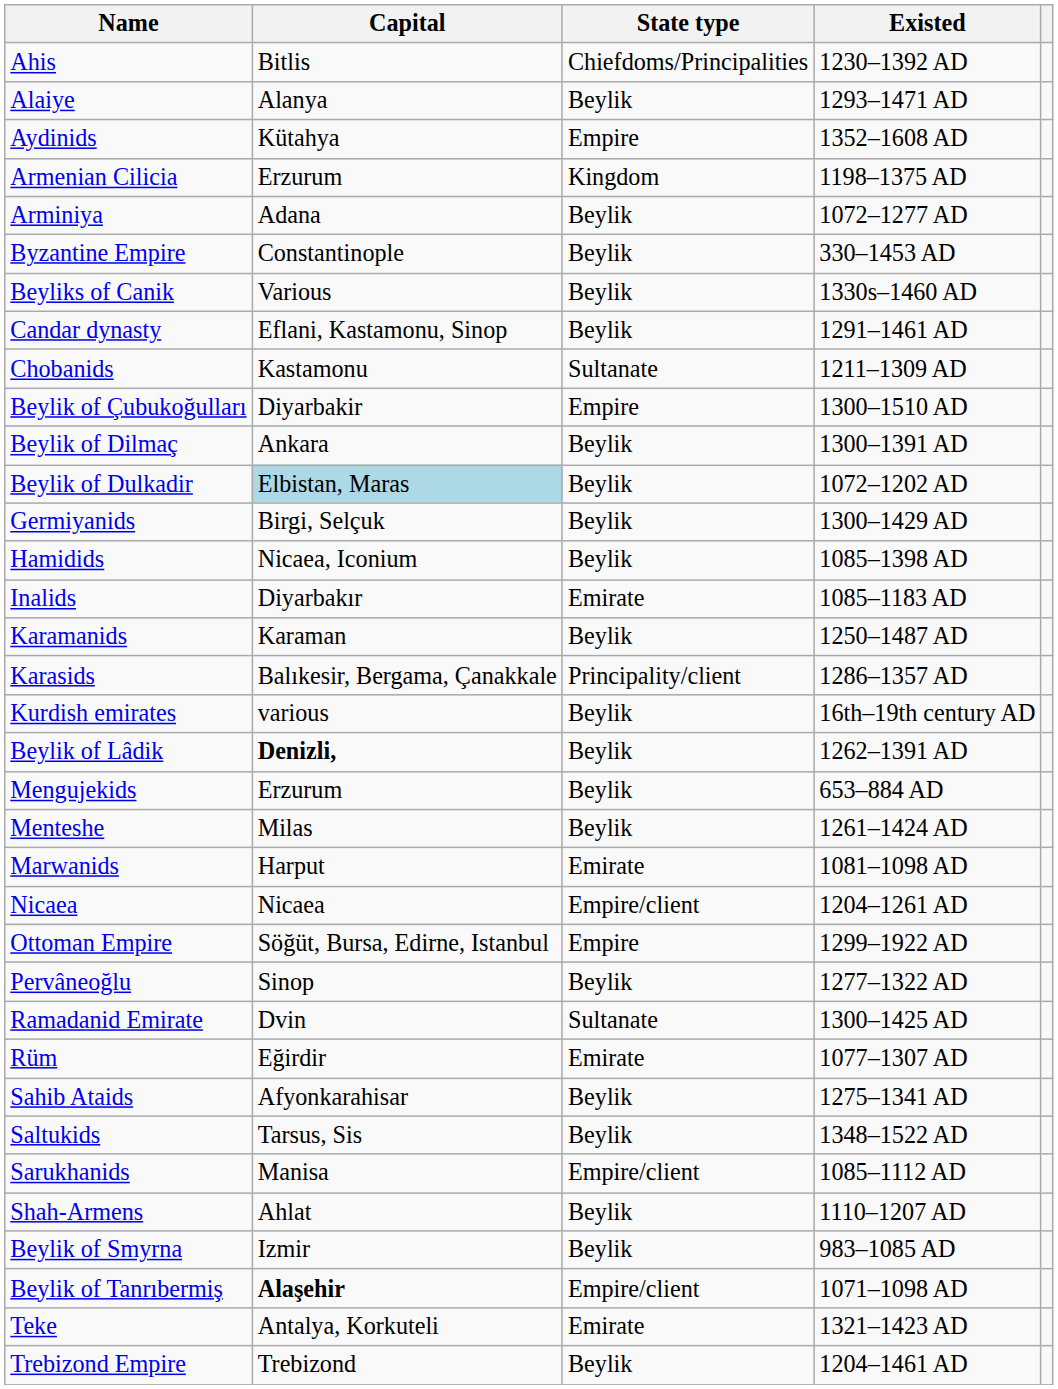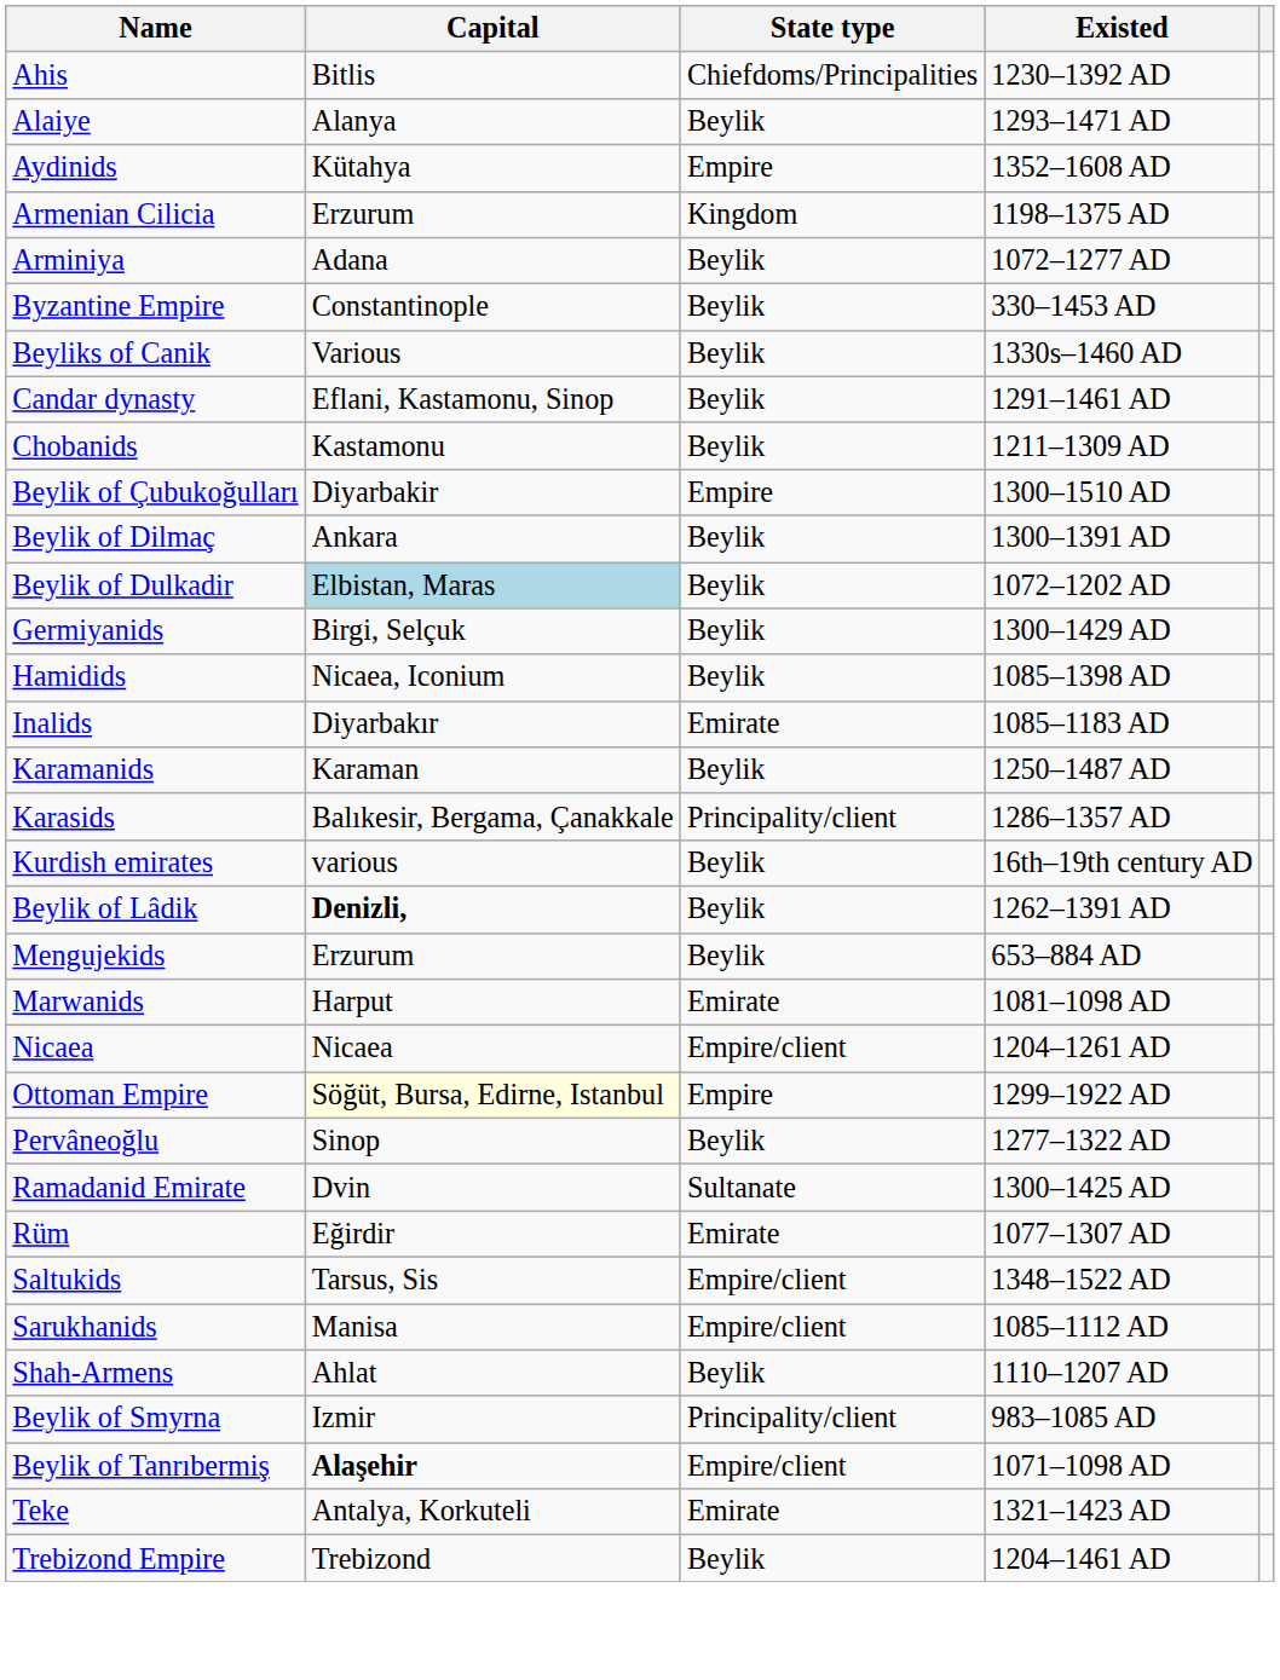 <table class="wikitable sortable" border="1">
 <tr>
 <th>Name</th>
 <th>Capital</th>
 <th>State type</th>
 <th>Existed</th>
 <th></th>
 </tr>
 <tr>
 <td><a href='#'>Ahis</a></td>
 <td>Bitlis</td>
 <td>Chiefdoms/Principalities</td>
 <td>1230–1392 AD</td>
 <td></td>
 </tr>
 <tr>
 <td><a href='#'>Alaiye</a></td>
 <td>Alanya</td>
 <td>Beylik</td>
 <td>1293–1471 AD</td>
 <td></td>
 </tr>
 <tr>
 <td><a href='#'>Aydinids</a></td>
 <td>Kütahya</td>
 <td>Empire</td>
 <td>1352–1608 AD</td>
 <td></td>
 </tr>
 <tr>
 <td><a href='#'>Armenian Cilicia</a></td>
 <td>Erzurum</td>
 <td>Kingdom</td>
 <td>1198–1375 AD</td>
 <td></td>
 </tr>
 <tr>
 <td><a href='#'>Arminiya</a></td>
 <td>Adana</td>
 <td>Beylik</td>
 <td>1072–1277 AD</td>
 <td></td>
 </tr>
 <tr>
 <td><a href='#'>Byzantine Empire</a></td>
 <td>Constantinople</td>
 <td>Beylik</td>
 <td>330–1453 AD</td>
 <td></td>
 </tr>
 <tr>
 <td><a href='#'>Beyliks of Canik</a></td>
 <td>Various</td>
 <td>Beylik</td>
 <td>1330s–1460 AD</td>
 <td></td>
 </tr>
 <tr>
 <td><a href='#'>Candar dynasty</a></td>
 <td>Eflani, Kastamonu, Sinop</td>
 <td>Beylik</td>
 <td>1291–1461 AD</td>
 <td></td>
 </tr>
 <tr>
 <td><a href='#'>Chobanids</a></td>
 <td>Kastamonu</td>
-<td>Sultanate</td>
+<td>Beylik</td>
 <td>1211–1309 AD</td>
 <td></td>
 </tr>
 <tr>
 <td><a href='#'>Beylik of Çubukoğulları</a></td>
 <td>Diyarbakir</td>
 <td>Empire</td>
 <td>1300–1510 AD</td>
 <td></td>
 </tr>
 <tr>
 <td><a href='#'>Beylik of Dilmaç</a></td>
 <td>Ankara</td>
 <td>Beylik</td>
 <td>1300–1391 AD</td>
 <td></td>
 </tr>
 <tr>
 <td><a href='#'>Beylik of Dulkadir</a></td>
 <td style="background: lightblue;">Elbistan, Maras</td>
 <td>Beylik</td>
 <td>1072–1202 AD</td>
 <td></td>
 </tr>
 <tr>
 <td><a href='#'>Germiyanids</a></td>
 <td>Birgi, Selçuk</td>
 <td>Beylik</td>
 <td>1300–1429 AD</td>
 <td></td>
 </tr>
 <tr>
 <td><a href='#'>Hamidids</a></td>
 <td>Nicaea, Iconium</td>
 <td>Beylik</td>
 <td>1085–1398 AD</td>
 <td></td>
 </tr>
 <tr>
 <td><a href='#'>Inalids</a></td>
 <td>Diyarbakır</td>
 <td>Emirate</td>
 <td>1085–1183 AD</td>
 <td></td>
 </tr>
 <tr>
 <td><a href='#'>Karamanids</a></td>
 <td>Karaman</td>
 <td>Beylik</td>
 <td>1250–1487 AD</td>
 <td></td>
 </tr>
 <tr>
 <td><a href='#'>Karasids</a></td>
 <td>Balıkesir, Bergama, Çanakkale</td>
 <td>Principality/client</td>
 <td>1286–1357 AD</td>
 <td></td>
 </tr>
 <tr>
 <td><a href='#'>Kurdish emirates</a></td>
 <td>various</td>
 <td>Beylik</td>
 <td>16th–19th century AD</td>
 <td></td>
 </tr>
 <tr>
 <td><a href='#'>Beylik of Lâdik</a></td>
 <td><strong>Denizli,</strong></td>
 <td>Beylik</td>
 <td>1262–1391 AD</td>
 <td></td>
 </tr>
 <tr>
 <td><a href='#'>Mengujekids</a></td>
 <td>Erzurum</td>
 <td>Beylik</td>
 <td>653–884 AD</td>
 <td></td>
 </tr>
 <tr>
-<td><a href='#'>Menteshe</a></td>
-<td>Milas</td>
-<td>Beylik</td>
-<td>1261–1424 AD</td>
-<td></td>
-</tr>
-<tr>
 <td><a href='#'>Marwanids</a></td>
 <td>Harput</td>
 <td>Emirate</td>
 <td>1081–1098 AD</td>
 <td></td>
 </tr>
 <tr>
 <td><a href='#'>Nicaea</a></td>
 <td>Nicaea</td>
 <td>Empire/client</td>
 <td>1204–1261 AD</td>
 <td></td>
 </tr>
 <tr>
 <td><a href='#'>Ottoman Empire</a></td>
-<td>Söğüt, Bursa, Edirne, Istanbul</td>
+<td style="background: lightyellow;">Söğüt, Bursa, Edirne, Istanbul</td>
 <td>Empire</td>
 <td>1299–1922 AD</td>
 <td></td>
 </tr>
 <tr>
 <td><a href='#'>Pervâneoğlu</a></td>
 <td>Sinop</td>
 <td>Beylik</td>
 <td>1277–1322 AD</td>
 <td></td>
 </tr>
 <tr>
 <td><a href='#'>Ramadanid Emirate</a></td>
 <td>Dvin</td>
 <td>Sultanate</td>
 <td>1300–1425 AD</td>
 <td></td>
 </tr>
 <tr>
 <td><a href='#'>Rüm</a></td>
 <td>Eğirdir</td>
 <td>Emirate</td>
 <td>1077–1307 AD</td>
 <td></td>
 </tr>
 <tr>
-<td><a href='#'>Sahib Ataids</a></td>
-<td>Afyonkarahisar</td>
-<td>Beylik</td>
-<td>1275–1341 AD</td>
-<td></td>
-</tr>
-<tr>
 <td><a href='#'>Saltukids</a></td>
 <td>Tarsus, Sis</td>
-<td>Beylik</td>
+<td>Empire/client</td>
 <td>1348–1522 AD</td>
 <td></td>
 </tr>
 <tr>
 <td><a href='#'>Sarukhanids</a></td>
 <td>Manisa</td>
 <td>Empire/client</td>
 <td>1085–1112 AD</td>
 <td></td>
 </tr>
 <tr>
 <td><a href='#'>Shah-Armens</a></td>
 <td>Ahlat</td>
 <td>Beylik</td>
 <td>1110–1207 AD</td>
 <td></td>
 </tr>
 <tr>
 <td><a href='#'>Beylik of Smyrna</a></td>
 <td>Izmir</td>
-<td>Beylik</td>
+<td>Principality/client</td>
 <td>983–1085 AD</td>
 <td></td>
 </tr>
 <tr>
 <td><a href='#'>Beylik of Tanrıbermiş</a></td>
 <td><strong>Alaşehir</strong></td>
 <td>Empire/client</td>
 <td>1071–1098 AD</td>
 <td></td>
 </tr>
 <tr>
 <td><a href='#'>Teke</a></td>
 <td>Antalya, Korkuteli</td>
 <td>Emirate</td>
 <td>1321–1423 AD</td>
 <td></td>
 </tr>
 <tr>
 <td><a href='#'>Trebizond Empire</a></td>
 <td>Trebizond</td>
 <td>Beylik</td>
 <td>1204–1461 AD</td>
 <td></td>
 </tr>
 </table>
